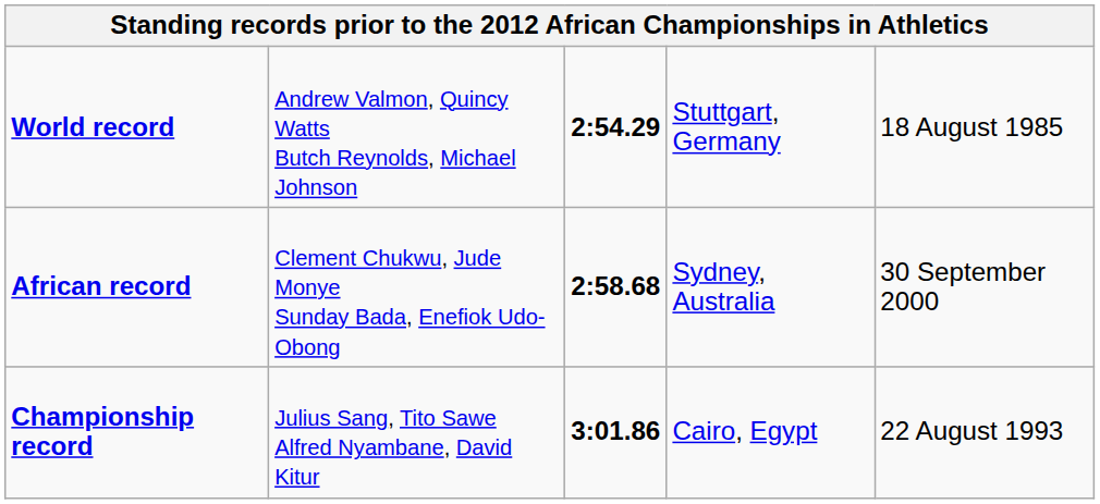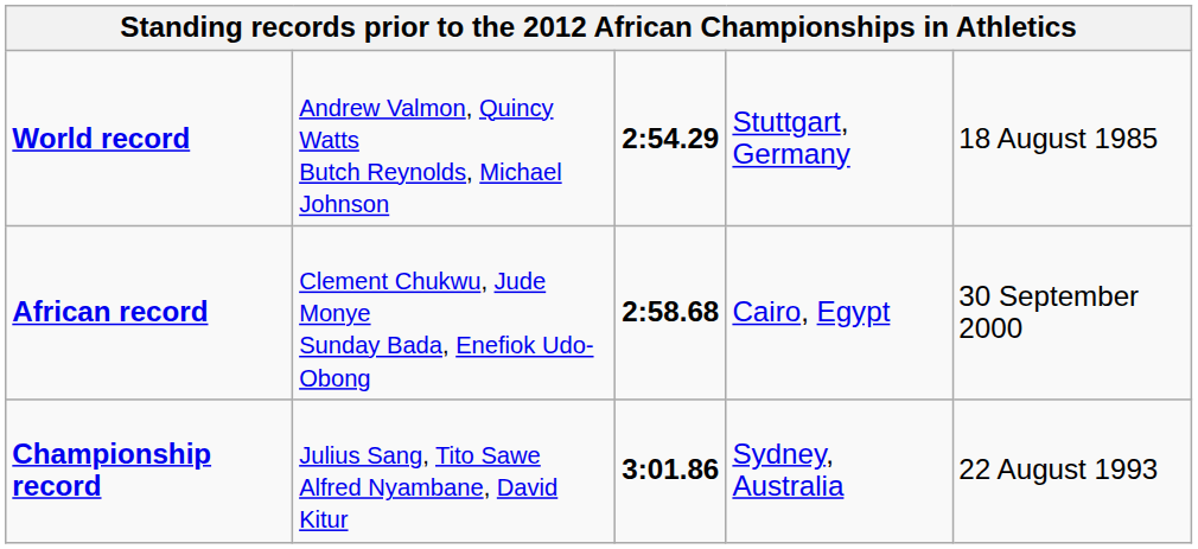 <table class="wikitable" width=75%>
 <tr>
 <th colspan="5">Standing records prior to the 2012 African Championships in Athletics</th>
 </tr>
 <tr>
 <td><strong><a href='#'>World record</a></strong></td>
 <td><br><small><a href='#'>Andrew Valmon</a>, <a href='#'>Quincy Watts</a><br><a href='#'>Butch Reynolds</a>, <a href='#'>Michael Johnson</a></small></td>
 <td><strong>2:54.29</strong></td>
 <td><a href='#'>Stuttgart</a>, <a href='#'>Germany</a></td>
 <td>18 August 1985</td>
 </tr>
 <tr>
 <td><strong><a href='#'>African record</a></strong></td>
 <td><br><small><a href='#'>Clement Chukwu</a>, <a href='#'>Jude Monye</a><br><a href='#'>Sunday Bada</a>, <a href='#'>Enefiok Udo-Obong</a></small></td>
 <td><strong>2:58.68</strong></td>
-<td><a href='#'>Sydney</a>, <a href='#'>Australia</a></td>
+<td><a href='#'>Cairo</a>, <a href='#'>Egypt</a></td>
 <td>30 September 2000</td>
 </tr>
 <tr>
 <td><strong><a href='#'>Championship record</a></strong></td>
 <td><br><small><a href='#'>Julius Sang</a>, <a href='#'>Tito Sawe</a><br><a href='#'>Alfred Nyambane</a>, <a href='#'>David Kitur</a>  </small></td>
 <td><strong>3:01.86</strong></td>
-<td><a href='#'>Cairo</a>, <a href='#'>Egypt</a></td>
+<td><a href='#'>Sydney</a>, <a href='#'>Australia</a></td>
 <td>22 August 1993</td>
 </tr>
 </table>
